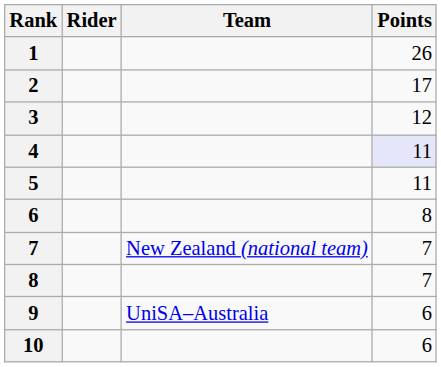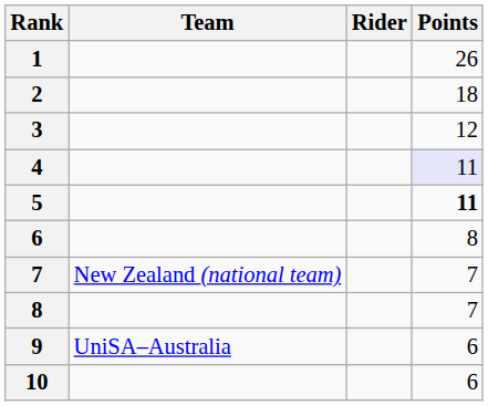 <table class="wikitable" margin-bottom:0;">
 <tr>
 <th scope="col">Rank</th>
+<th scope="col">Team</th>
 <th scope="col">Rider</th>
-<th scope="col">Team</th>
 <th scope="col">Points</th>
 </tr>
 <tr>
 <th scope="row">1</th>
+<td></td>
 <td> </td>
-<td></td>
 <td align="right">26</td>
 </tr>
 <tr>
 <th scope="row">2</th>
+<td></td>
 <td> </td>
-<td></td>
-<td align="right">17</td>
+<td align="right">18</td>
 </tr>
 <tr>
 <th scope="row">3</th>
 <td></td>
 <td></td>
 <td align="right">12</td>
 </tr>
 <tr>
 <th scope="row">4</th>
 <td></td>
 <td></td>
 <td align="right" style="background: lavender;">11</td>
 </tr>
 <tr>
 <th scope="row">5</th>
 <td></td>
 <td></td>
-<td align="right">11</td>
+<td align="right"><strong>11</strong></td>
 </tr>
 <tr>
 <th scope="row">6</th>
 <td></td>
 <td></td>
 <td align="right">8</td>
 </tr>
 <tr>
 <th scope="row">7</th>
+<td><a href='#'>New Zealand <em>(national team)</em></a></td>
 <td></td>
-<td><a href='#'>New Zealand <em>(national team)</em></a></td>
 <td align="right">7</td>
 </tr>
 <tr>
 <th scope="row">8</th>
 <td></td>
 <td></td>
 <td align="right">7</td>
 </tr>
 <tr>
 <th scope="row">9</th>
+<td><a href='#'>UniSA–Australia</a></td>
 <td></td>
-<td><a href='#'>UniSA–Australia</a></td>
 <td align="right">6</td>
 </tr>
 <tr>
 <th scope="row">10</th>
 <td></td>
 <td></td>
 <td align="right">6</td>
 </tr>
 </table>
